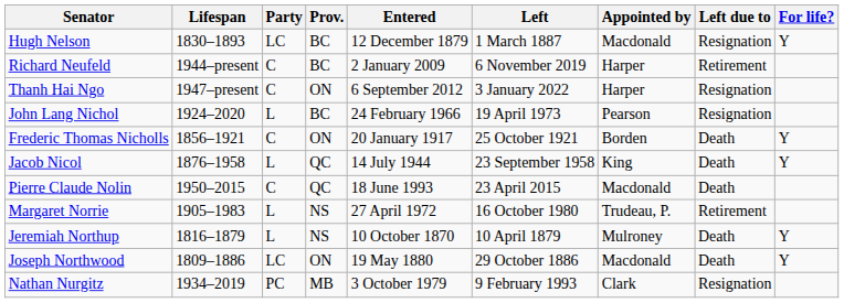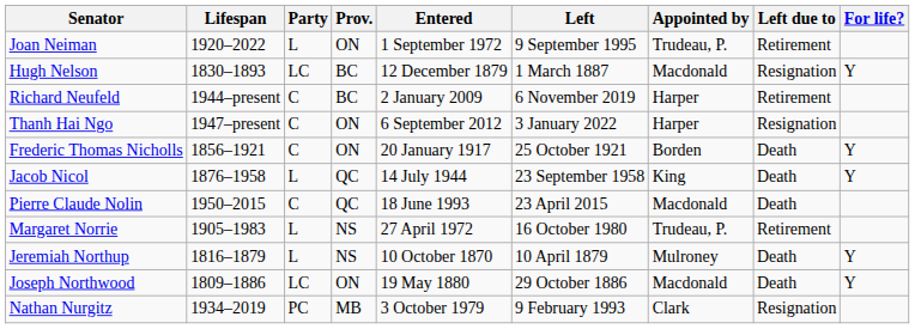 <table class="wikitable sortable">
 <tr>
 <th>Senator</th>
 <th>Lifespan</th>
 <th>Party</th>
 <th>Prov.</th>
 <th>Entered</th>
 <th>Left</th>
 <th>Appointed by</th>
 <th>Left due to</th>
 <th><a href='#'>For life?</a></th>
+</tr>
+<tr>
+<td><a href='#'>Joan Neiman</a></td>
+<td>1920–2022</td>
+<td>L</td>
+<td>ON</td>
+<td>1 September 1972</td>
+<td>9 September 1995</td>
+<td>Trudeau, P.</td>
+<td>Retirement</td>
+<td></td>
 </tr>
 <tr>
 <td><a href='#'>Hugh Nelson</a></td>
 <td>1830–1893</td>
 <td>LC</td>
 <td>BC</td>
 <td>12 December 1879</td>
 <td>1 March 1887</td>
 <td>Macdonald</td>
 <td>Resignation</td>
 <td>Y</td>
 </tr>
 <tr>
 <td><a href='#'>Richard Neufeld</a></td>
 <td>1944–present</td>
 <td>C</td>
 <td>BC</td>
 <td>2 January 2009</td>
 <td>6 November 2019</td>
 <td>Harper</td>
 <td>Retirement</td>
 <td></td>
 </tr>
 <tr>
 <td><a href='#'>Thanh Hai Ngo</a></td>
 <td>1947–present</td>
 <td>C</td>
 <td>ON</td>
 <td>6 September 2012</td>
 <td>3 January 2022</td>
 <td>Harper</td>
-<td>Resignation</td>
-<td></td>
-</tr>
-<tr>
-<td><a href='#'>John Lang Nichol</a></td>
-<td>1924–2020</td>
-<td>L</td>
-<td>BC</td>
-<td>24 February 1966</td>
-<td>19 April 1973</td>
-<td>Pearson</td>
 <td>Resignation</td>
 <td></td>
 </tr>
 <tr>
 <td><a href='#'>Frederic Thomas Nicholls</a></td>
 <td>1856–1921</td>
 <td>C</td>
 <td>ON</td>
 <td>20 January 1917</td>
 <td>25 October 1921</td>
 <td>Borden</td>
 <td>Death</td>
 <td>Y</td>
 </tr>
 <tr>
 <td><a href='#'>Jacob Nicol</a></td>
 <td>1876–1958</td>
 <td>L</td>
 <td>QC</td>
 <td>14 July 1944</td>
 <td>23 September 1958</td>
 <td>King</td>
 <td>Death</td>
 <td>Y</td>
 </tr>
 <tr>
 <td><a href='#'>Pierre Claude Nolin</a></td>
 <td>1950–2015</td>
 <td>C</td>
 <td>QC</td>
 <td>18 June 1993</td>
 <td>23 April 2015</td>
 <td>Macdonald</td>
 <td>Death</td>
 <td></td>
 </tr>
 <tr>
 <td><a href='#'>Margaret Norrie</a></td>
 <td>1905–1983</td>
 <td>L</td>
 <td>NS</td>
 <td>27 April 1972</td>
 <td>16 October 1980</td>
 <td>Trudeau, P.</td>
 <td>Retirement</td>
 <td></td>
 </tr>
 <tr>
 <td><a href='#'>Jeremiah Northup</a></td>
 <td>1816–1879</td>
 <td>L</td>
 <td>NS</td>
 <td>10 October 1870</td>
 <td>10 April 1879</td>
 <td>Mulroney</td>
 <td>Death</td>
 <td>Y</td>
 </tr>
 <tr>
 <td><a href='#'>Joseph Northwood</a></td>
 <td>1809–1886</td>
 <td>LC</td>
 <td>ON</td>
 <td>19 May 1880</td>
 <td>29 October 1886</td>
 <td>Macdonald</td>
 <td>Death</td>
 <td>Y</td>
 </tr>
 <tr>
 <td><a href='#'>Nathan Nurgitz</a></td>
 <td>1934–2019</td>
 <td>PC</td>
 <td>MB</td>
 <td>3 October 1979</td>
 <td>9 February 1993</td>
 <td>Clark</td>
 <td>Resignation</td>
 <td></td>
 </tr>
 </table>
